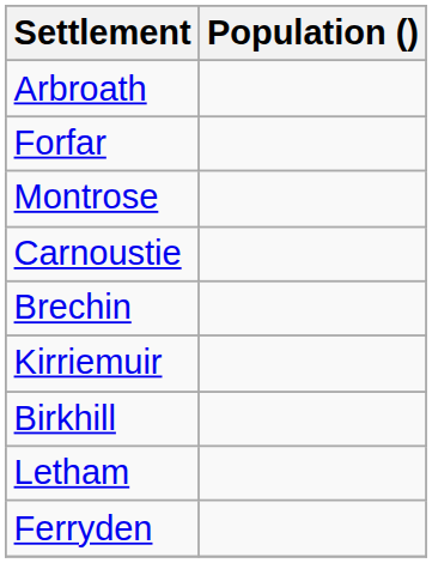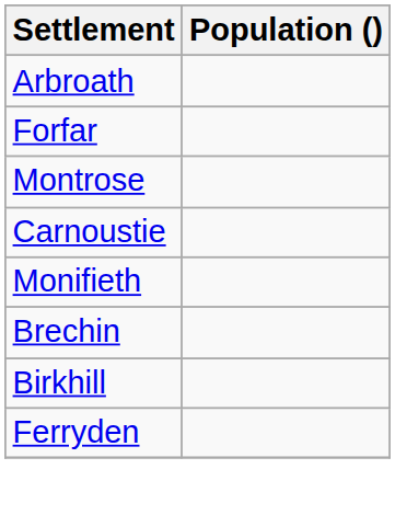 <table class="wikitable sortable">
 <tr>
 <th>Settlement</th>
 <th>Population ()</th>
 </tr>
 <tr>
 <td><a href='#'>Arbroath</a></td>
 <td></td>
 </tr>
 <tr>
 <td><a href='#'>Forfar</a></td>
 <td></td>
 </tr>
 <tr>
 <td><a href='#'>Montrose</a></td>
 <td></td>
 </tr>
 <tr>
 <td><a href='#'>Carnoustie</a></td>
 <td></td>
 </tr>
 <tr>
+<td><a href='#'>Monifieth</a></td>
+<td></td>
+</tr>
+<tr>
 <td><a href='#'>Brechin</a></td>
 <td></td>
 </tr>
 <tr>
-<td><a href='#'>Kirriemuir</a></td>
-<td></td>
-</tr>
-<tr>
 <td><a href='#'>Birkhill</a></td>
-<td></td>
-</tr>
-<tr>
-<td><a href='#'>Letham</a></td>
 <td></td>
 </tr>
 <tr>
 <td><a href='#'>Ferryden</a></td>
 <td></td>
 </tr>
 <tr>
 </tr>
 </table>
